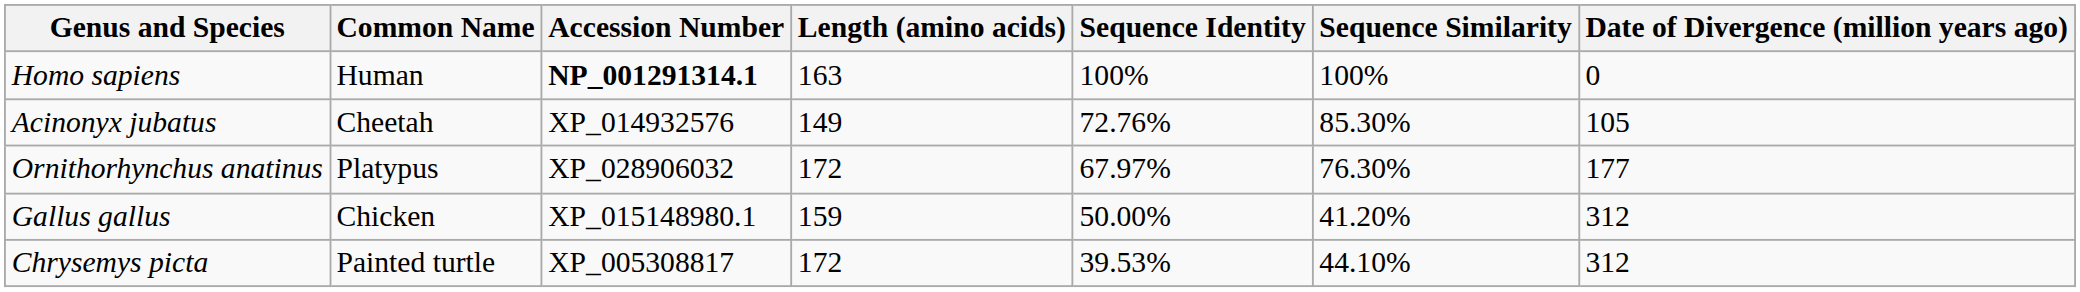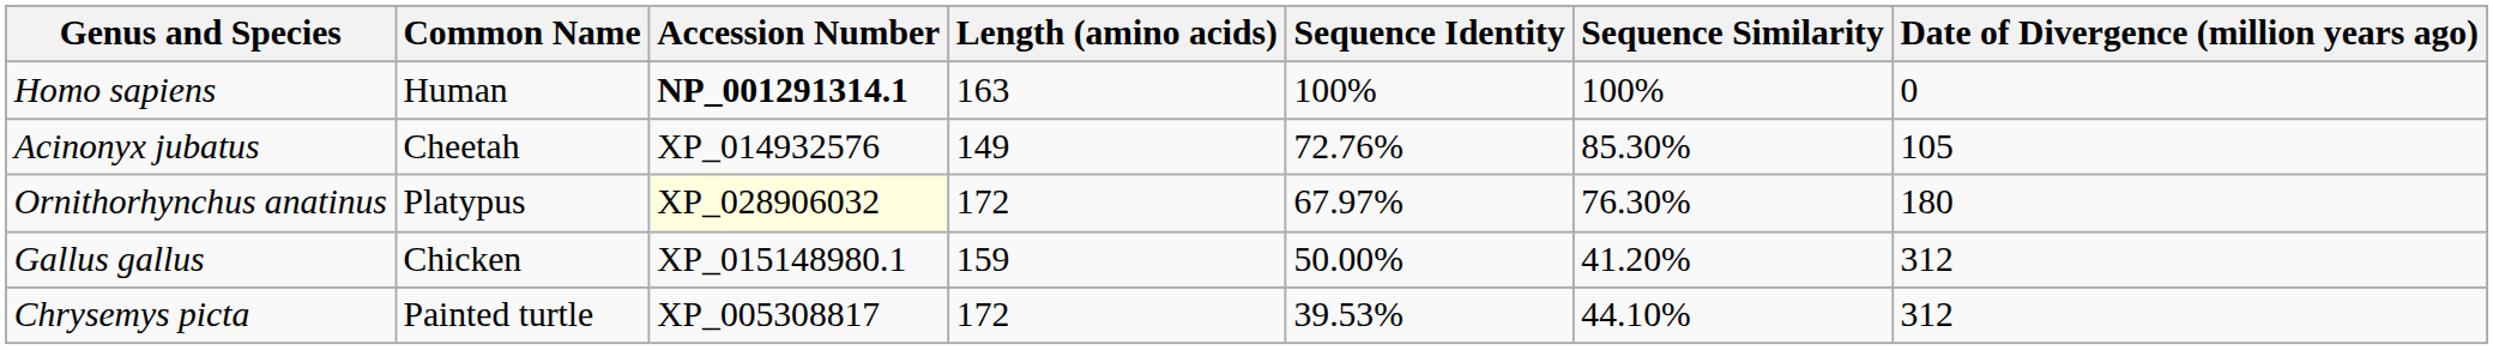 <table class="wikitable">
 <tr>
 <th>Genus and Species</th>
 <th>Common Name</th>
 <th>Accession Number</th>
 <th>Length (amino acids)</th>
 <th>Sequence Identity</th>
 <th>Sequence Similarity</th>
 <th>Date of Divergence (million years ago)</th>
 </tr>
 <tr>
 <td><em>Homo sapiens</em></td>
 <td>Human</td>
 <td><strong>NP_001291314.1</strong></td>
 <td>163</td>
 <td>100%</td>
 <td>100%</td>
 <td>0</td>
 </tr>
 <tr>
 <td><em>Acinonyx jubatus</em></td>
 <td>Cheetah</td>
 <td>XP_014932576</td>
 <td>149</td>
 <td>72.76%</td>
 <td>85.30%</td>
 <td>105</td>
 </tr>
 <tr>
 <td><em>Ornithorhynchus anatinus</em></td>
 <td>Platypus</td>
-<td>XP_028906032</td>
+<td style="background: lightyellow;">XP_028906032</td>
 <td>172</td>
 <td>67.97%</td>
 <td>76.30%</td>
-<td>177</td>
+<td>180</td>
 </tr>
 <tr>
 <td><em>Gallus gallus</em></td>
 <td>Chicken</td>
 <td>XP_015148980.1</td>
 <td>159</td>
 <td>50.00%</td>
 <td>41.20%</td>
 <td>312</td>
 </tr>
 <tr>
 <td><em>Chrysemys picta</em></td>
 <td>Painted turtle</td>
 <td>XP_005308817</td>
 <td>172</td>
 <td>39.53%</td>
 <td>44.10%</td>
 <td>312</td>
 </tr>
 </table>
